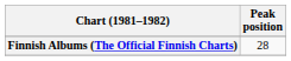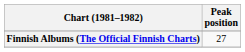 <table class="wikitable sortable plainrowheaders" style="text-align:center">
 <tr>
 <th scope="col">Chart (1981–1982)</th>
 <th scope="col">Peak<br> position</th>
 </tr>
 <tr>
 </tr>
 <tr>
 <th scope="row">Finnish Albums (<a href='#'>The Official Finnish Charts</a>)</th>
-<td align="center">28</td>
+<td align="center">27</td>
 </tr>
 <tr>
 </tr>
 <tr>
 </tr>
 <tr>
 </tr>
 </table>
